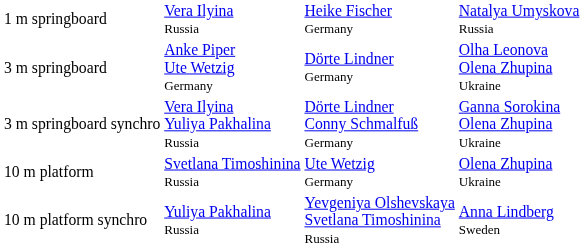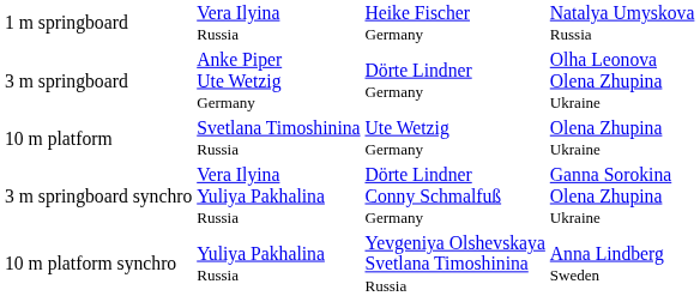 <table>
 <tr>
 <td>1 m springboard</td>
 <td> <a href='#'>Vera Ilyina</a><br><small>Russia</small></td>
 <td> <a href='#'>Heike Fischer</a><br><small>Germany</small></td>
 <td> <a href='#'>Natalya Umyskova</a><br><small>Russia</small></td>
 </tr>
 <tr>
 <td>3 m springboard</td>
 <td> <a href='#'>Anke Piper</a><br><a href='#'>Ute Wetzig</a><br><small>Germany</small></td>
 <td> <a href='#'>Dörte Lindner</a><br><small>Germany</small></td>
 <td> <a href='#'>Olha Leonova</a><br><a href='#'>Olena Zhupina</a><br><small>Ukraine</small></td>
 </tr>
 <tr>
+<td>10 m platform</td>
+<td> <a href='#'>Svetlana Timoshinina</a><br><small>Russia</small></td>
+<td> <a href='#'>Ute Wetzig</a><br><small>Germany</small></td>
+<td> <a href='#'>Olena Zhupina</a><br><small>Ukraine</small></td>
+</tr>
+<tr>
 <td>3 m springboard synchro</td>
 <td> <a href='#'>Vera Ilyina</a><br><a href='#'>Yuliya Pakhalina</a><br><small>Russia</small></td>
 <td> <a href='#'>Dörte Lindner</a><br><a href='#'>Conny Schmalfuß</a><br><small>Germany</small></td>
 <td> <a href='#'>Ganna Sorokina</a><br><a href='#'>Olena Zhupina</a><br><small>Ukraine</small></td>
-</tr>
-<tr>
-<td>10 m platform</td>
-<td> <a href='#'>Svetlana Timoshinina</a><br><small>Russia</small></td>
-<td> <a href='#'>Ute Wetzig</a><br><small>Germany</small></td>
-<td> <a href='#'>Olena Zhupina</a><br><small>Ukraine</small></td>
 </tr>
 <tr>
 <td>10 m platform synchro</td>
 <td> <a href='#'>Yuliya Pakhalina</a><br><small>Russia</small></td>
 <td> <a href='#'>Yevgeniya Olshevskaya</a><br><a href='#'>Svetlana Timoshinina</a><br><small>Russia</small></td>
 <td> <a href='#'>Anna Lindberg</a><br><small>Sweden</small></td>
 </tr>
 </table>
